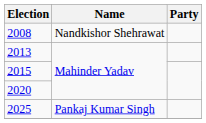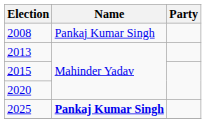 <table class="wikitable sortable">
 <tr>
 <th>Election</th>
 <th>Name</th>
 <th colspan=2>Party</th>
 </tr>
 <tr>
 <td><a href='#'>2008</a></td>
-<td>Nandkishor Shehrawat</td>
+<td><a href='#'>Pankaj Kumar Singh</a></td>
 <td></td>
 </tr>
 <tr>
 <td><a href='#'>2013</a></td>
 <td rowspan="3"><a href='#'>Mahinder Yadav</a></td>
 <td></td>
 </tr>
 <tr>
 <td><a href='#'>2015</a></td>
 </tr>
 <tr>
 <td><a href='#'>2020</a></td>
 </tr>
 <tr>
 <td><a href='#'>2025</a></td>
-<td><a href='#'>Pankaj Kumar Singh</a></td>
+<td><strong><a href='#'>Pankaj Kumar Singh</a></strong></td>
 <td></td>
 </tr>
 <tr>
 </tr>
 </table>
